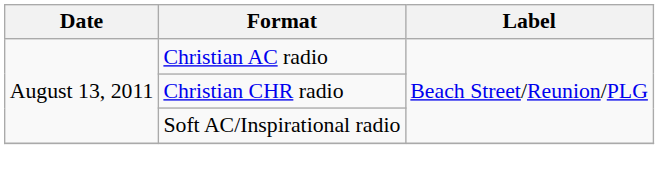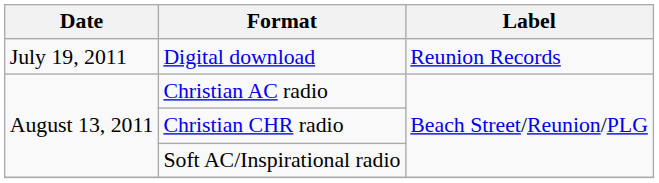 <table class="wikitable sortable plainrowheaders">
 <tr>
 <th scope="col">Date</th>
 <th scope="col">Format</th>
 <th scope="col">Label</th>
+</tr>
+<tr>
+<td>July 19, 2011</td>
+<td><a href='#'>Digital download</a></td>
+<td><a href='#'>Reunion Records</a></td>
 </tr>
 <tr>
 <td rowspan="3">August 13, 2011</td>
 <td><a href='#'>Christian AC</a> radio</td>
 <td rowspan="3"><a href='#'>Beach Street</a>/<a href='#'>Reunion</a>/<a href='#'>PLG</a></td>
 </tr>
 <tr>
 <td><a href='#'>Christian CHR</a> radio</td>
 </tr>
 <tr>
 <td>Soft AC/Inspirational radio</td>
 </tr>
 <tr>
 </tr>
 </table>
